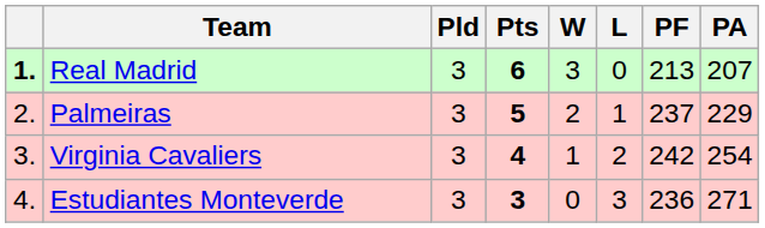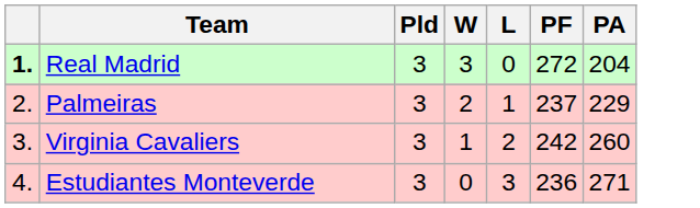 <table class=wikitable style="text-align:center">
 <tr>
 <th width=15></th>
 <th width=220>Team</th>
 <th width=20>Pld</th>
-<th width=30>Pts</th>
 <th width=20>W</th>
 <th width=20>L</th>
 <th width=20>PF</th>
 <th width=20>PA</th>
 </tr>
 <tr style="background: #ccffcc;">
 <td><strong>1.</strong></td>
 <td align=left> <a href='#'>Real Madrid</a></td>
 <td>3</td>
-<td><strong>6</strong></td>
 <td>3</td>
 <td>0</td>
-<td>213</td>
-<td>207</td>
+<td>272</td>
+<td>204</td>
 </tr>
 <tr style="background:#ffcccc;">
 <td>2.</td>
 <td align=left> <a href='#'>Palmeiras</a></td>
 <td>3</td>
-<td><strong>5</strong></td>
 <td>2</td>
 <td>1</td>
 <td>237</td>
 <td>229</td>
 </tr>
 <tr style="background:#ffcccc;">
 <td>3.</td>
 <td align=left> <a href='#'>Virginia Cavaliers</a></td>
 <td>3</td>
-<td><strong>4</strong></td>
 <td>1</td>
 <td>2</td>
 <td>242</td>
-<td>254</td>
+<td>260</td>
 </tr>
 <tr style="background:#ffcccc;">
 <td>4.</td>
 <td align=left> <a href='#'>Estudiantes Monteverde</a></td>
 <td>3</td>
-<td><strong>3</strong></td>
 <td>0</td>
 <td>3</td>
 <td>236</td>
 <td>271</td>
 </tr>
 </table>
